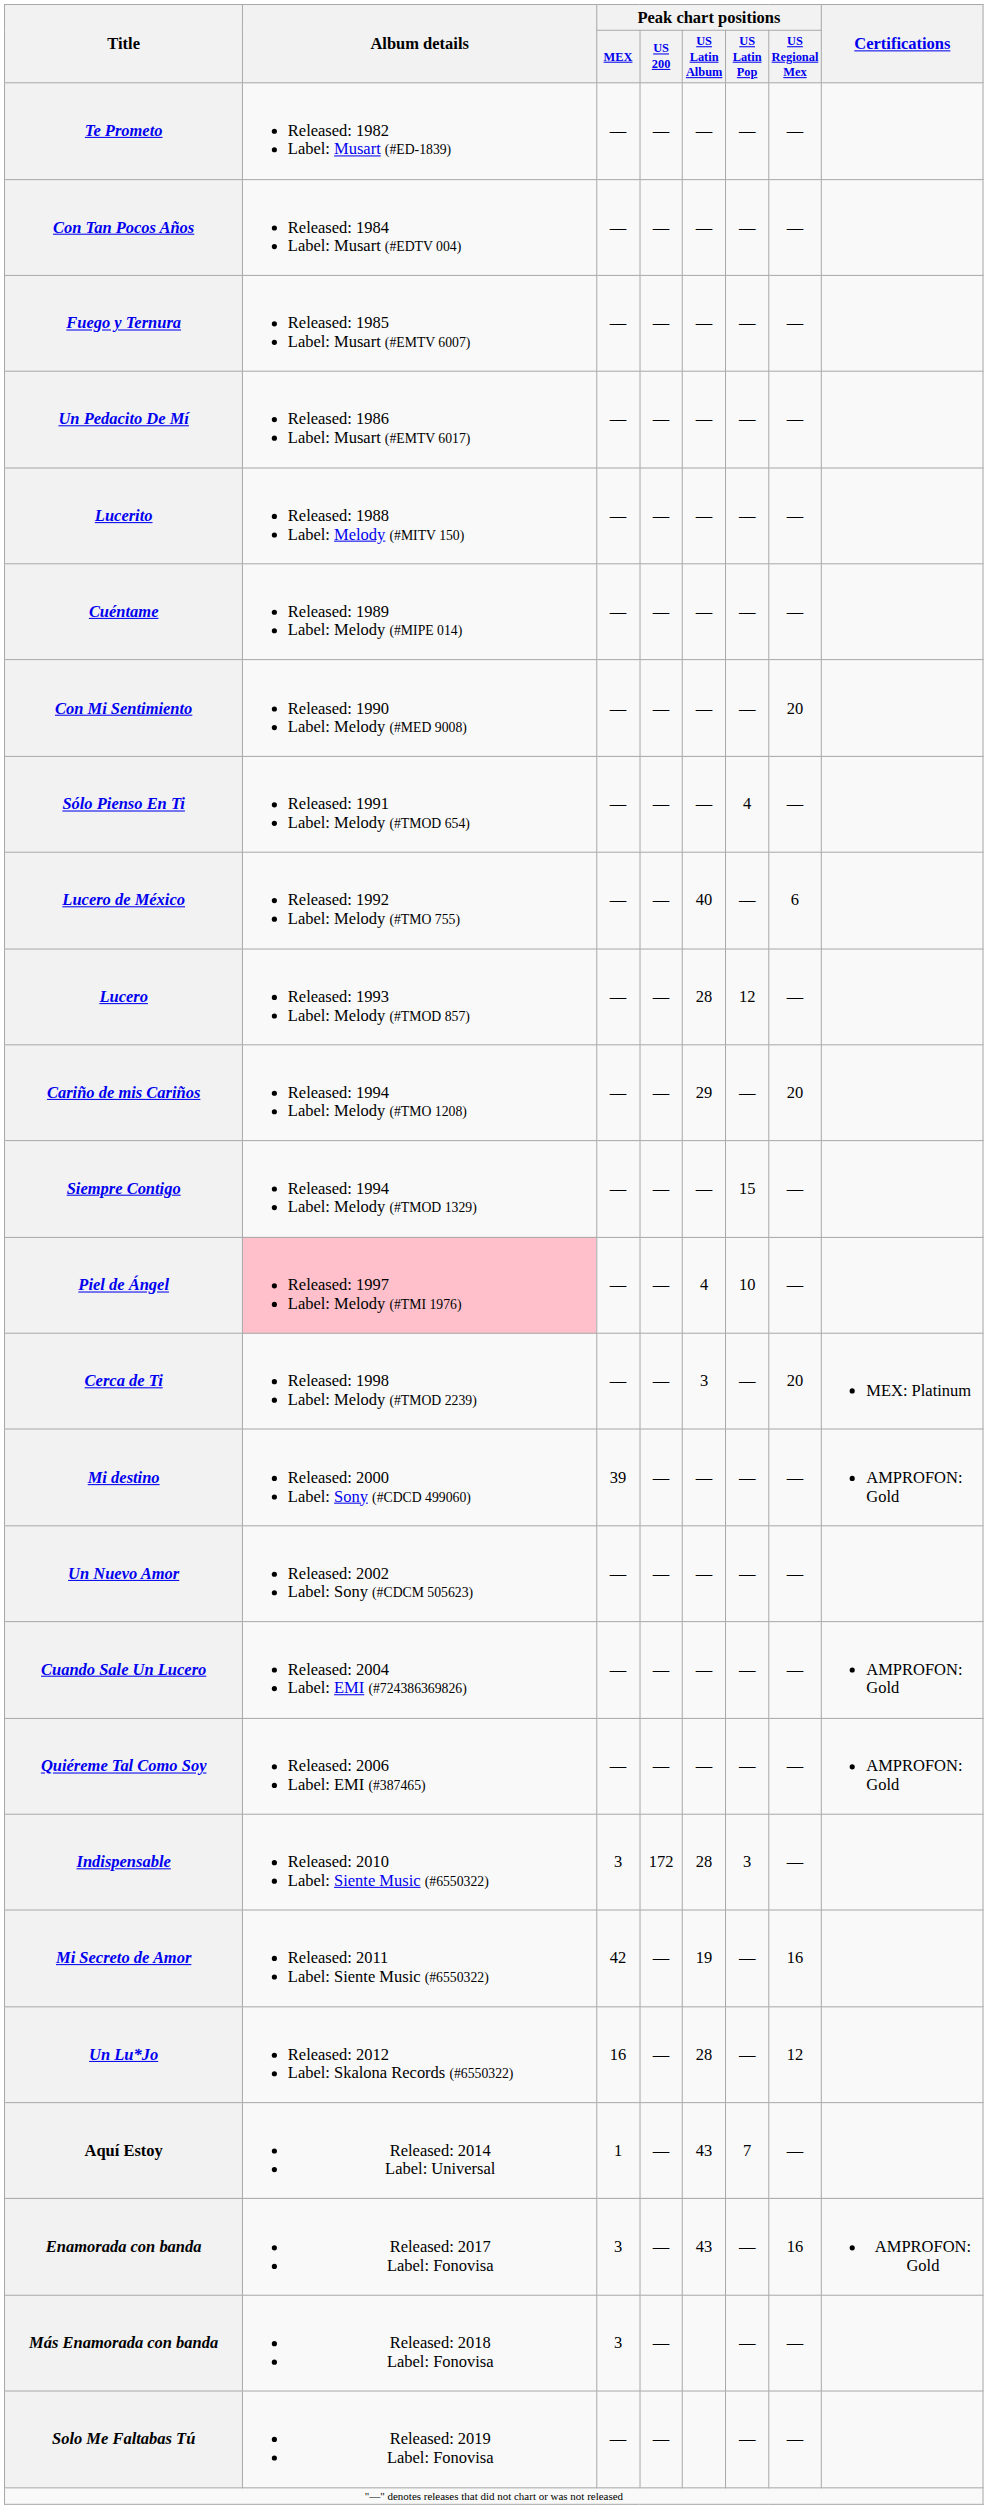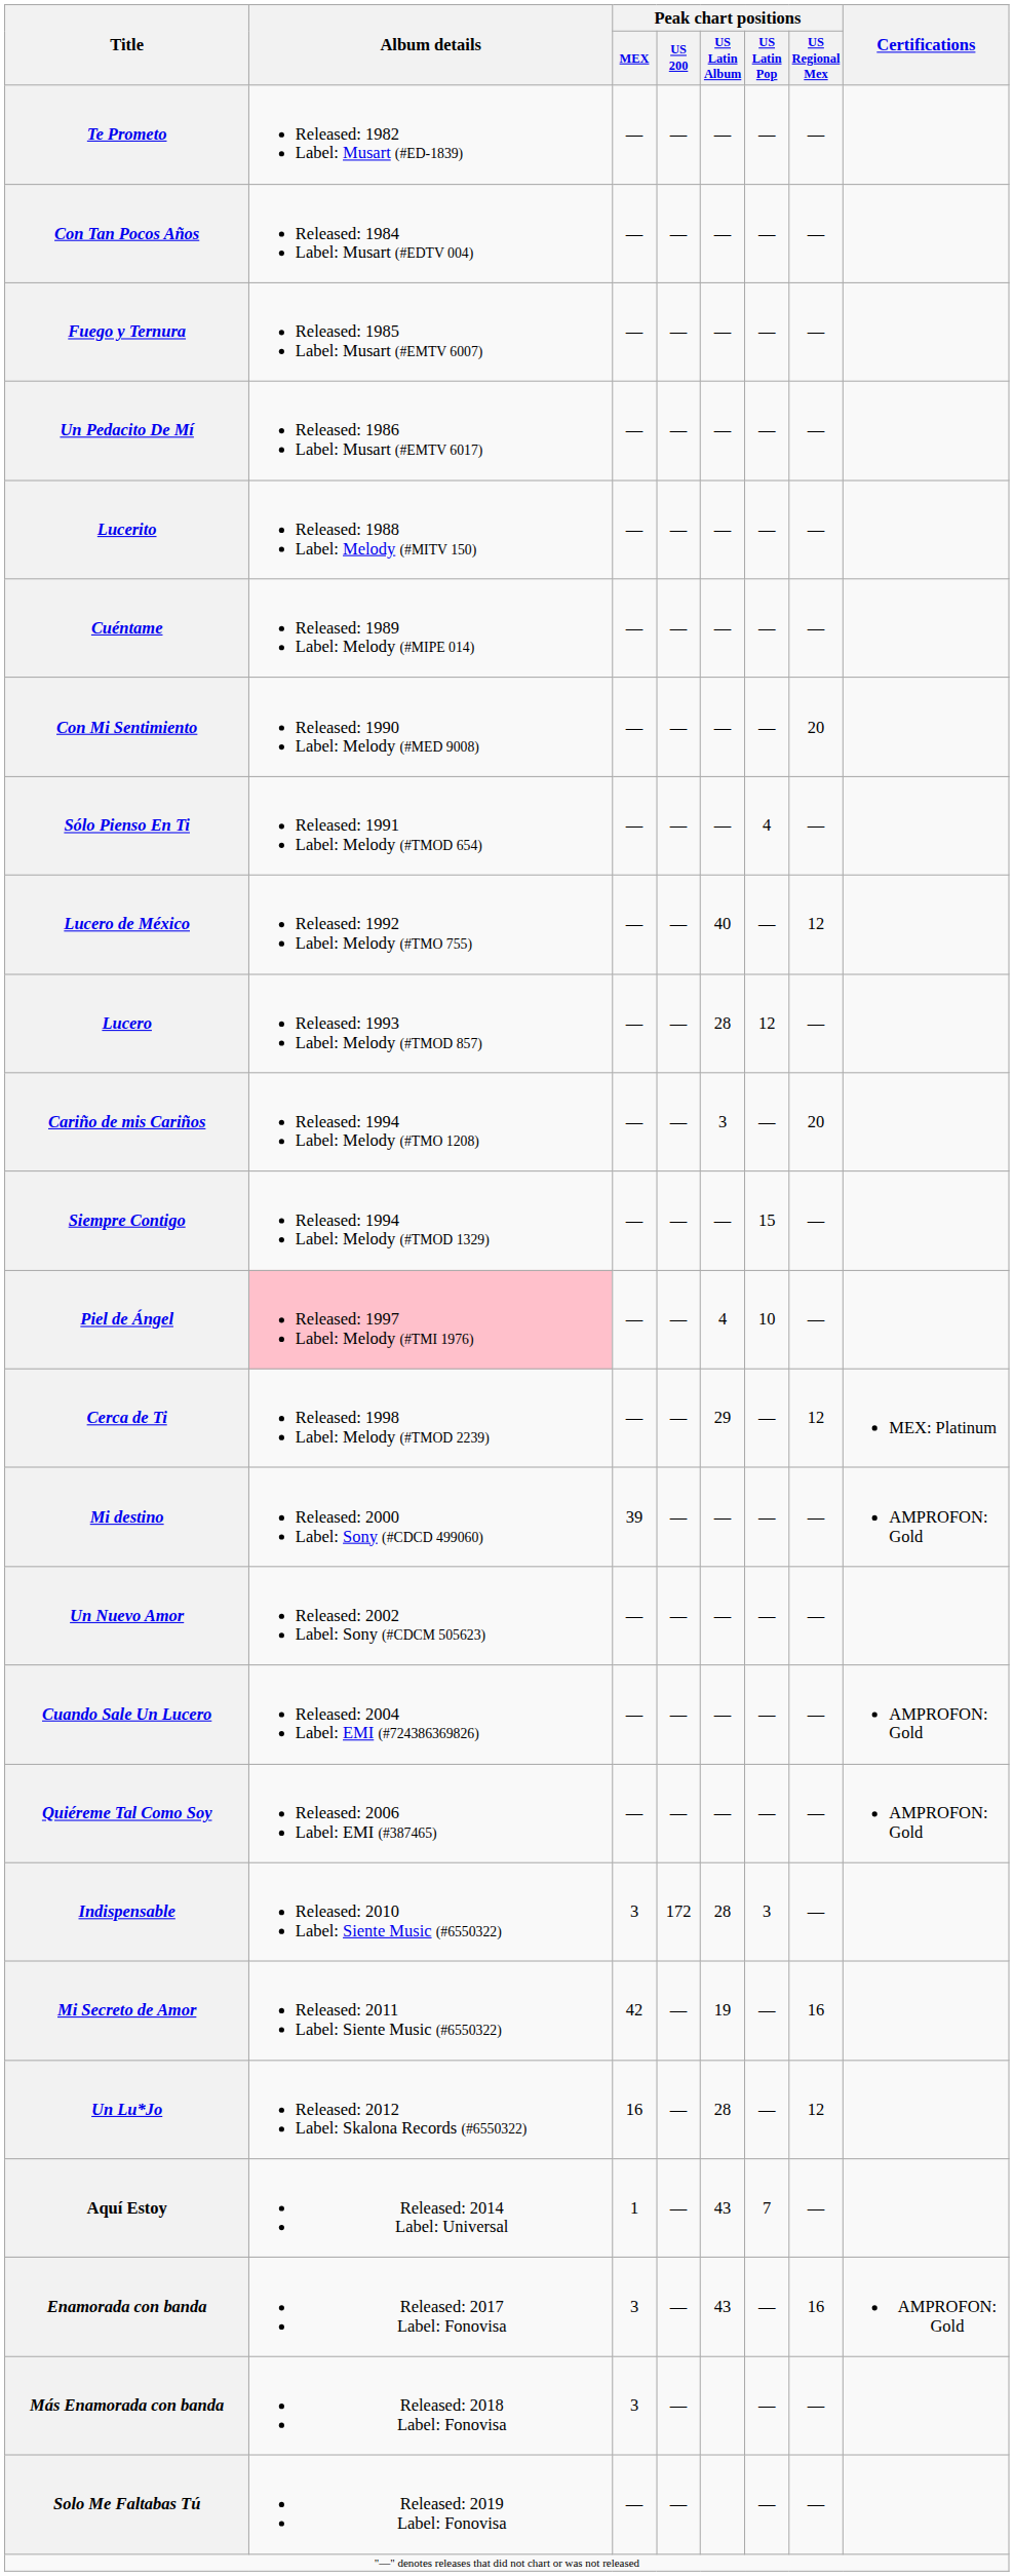 <table class="wikitable plainrowheaders" style="text-align:center;">
 <tr>
 <th rowspan="2" style="width:14em;">Title</th>
 <th rowspan="2" style="width:21em;">Album details</th>
 <th colspan="5">Peak chart positions</th>
 <th rowspan="2" style="width:150px;"><a href='#'>Certifications</a></th>
 </tr>
 <tr>
 <th style="width:3em;font-size:75%"><a href='#'>MEX</a><br></th>
 <th style="width:3em;font-size:75%;"><a href='#'>US 200</a><br></th>
 <th style="width:3em;font-size:75%;"><a href='#'>US Latin Album</a><br></th>
 <th style="width:3em;font-size:75%;"><a href='#'>US Latin Pop</a><br></th>
 <th style="width:3em;font-size:75%;"><a href='#'>US Regional Mex</a><br></th>
 </tr>
 <tr>
 <th scope="row" align="center"><em><a href='#'>Te Prometo</a> </em></th>
 <td align="left"><br><ul><li>Released: 1982</li><li>Label: <a href='#'>Musart</a> <small>(#ED-1839)</small></li></ul></td>
 <td>—</td>
 <td>—</td>
 <td>—</td>
 <td>—</td>
 <td>—</td>
 <td align=left></td>
 </tr>
 <tr>
 <th scope="row" align="center"><em><a href='#'>Con Tan Pocos Años</a> </em></th>
 <td align="left"><br><ul><li>Released: 1984</li><li>Label: Musart <small>(#EDTV 004)</small></li></ul></td>
 <td>—</td>
 <td>—</td>
 <td>—</td>
 <td>—</td>
 <td>—</td>
 <td align=left></td>
 </tr>
 <tr>
 <th scope="row" align="center"><em><a href='#'>Fuego y Ternura</a> </em></th>
 <td align="left"><br><ul><li>Released: 1985</li><li>Label: Musart <small>(#EMTV 6007)</small></li></ul></td>
 <td>—</td>
 <td>—</td>
 <td>—</td>
 <td>—</td>
 <td>—</td>
 <td align=left></td>
 </tr>
 <tr>
 <th scope="row" align="center"><em><a href='#'>Un Pedacito De Mí</a> </em></th>
 <td align="left"><br><ul><li>Released: 1986</li><li>Label: Musart <small>(#EMTV 6017)</small></li></ul></td>
 <td>—</td>
 <td>—</td>
 <td>—</td>
 <td>—</td>
 <td>—</td>
 <td align=left></td>
 </tr>
 <tr>
 <th scope="row" align="center"><em><a href='#'>Lucerito</a> </em></th>
 <td align="left"><br><ul><li>Released: 1988</li><li>Label: <a href='#'>Melody</a> <small>(#MITV 150)</small></li></ul></td>
 <td>—</td>
 <td>—</td>
 <td>—</td>
 <td>—</td>
 <td>—</td>
 <td align=left></td>
 </tr>
 <tr>
 <th scope="row" align="center"><em><a href='#'>Cuéntame</a> </em></th>
 <td align="left"><br><ul><li>Released: 1989</li><li>Label: Melody <small>(#MIPE 014)</small></li></ul></td>
 <td>—</td>
 <td>—</td>
 <td>—</td>
 <td>—</td>
 <td>—</td>
 <td align=left></td>
 </tr>
 <tr>
 <th scope="row" align="center"><em><a href='#'>Con Mi Sentimiento</a> </em></th>
 <td align="left"><br><ul><li>Released: 1990</li><li>Label: Melody <small>(#MED 9008)</small></li></ul></td>
 <td>—</td>
 <td>—</td>
 <td>—</td>
 <td>—</td>
 <td>20</td>
 <td align=left></td>
 </tr>
 <tr>
 <th scope="row" align="center"><em><a href='#'>Sólo Pienso En Ti</a> </em></th>
 <td align="left"><br><ul><li>Released: 1991</li><li>Label: Melody <small>(#TMOD 654)</small></li></ul></td>
 <td>—</td>
 <td>—</td>
 <td>—</td>
 <td>4</td>
 <td>—</td>
 <td align=left></td>
 </tr>
 <tr>
 <th scope="row" align="center"><em><a href='#'>Lucero de México</a> </em></th>
 <td align="left"><br><ul><li>Released: 1992</li><li>Label: Melody <small>(#TMO 755)</small></li></ul></td>
 <td>—</td>
 <td>—</td>
 <td>40</td>
 <td>—</td>
-<td>6</td>
+<td>12</td>
 <td align=left></td>
 </tr>
 <tr>
 <th scope="row" align="center"><em><a href='#'>Lucero</a> </em></th>
 <td align="left"><br><ul><li>Released: 1993</li><li>Label: Melody <small>(#TMOD 857)</small></li></ul></td>
 <td>—</td>
 <td>—</td>
 <td>28</td>
 <td>12</td>
 <td>—</td>
 <td align=left></td>
 </tr>
 <tr>
 <th scope="row" align="center"><em><a href='#'>Cariño de mis Cariños</a> </em></th>
 <td align="left"><br><ul><li>Released: 1994</li><li>Label: Melody <small>(#TMO 1208)</small></li></ul></td>
 <td>—</td>
 <td>—</td>
-<td>29</td>
+<td>3</td>
 <td>—</td>
 <td>20</td>
 <td align=left></td>
 </tr>
 <tr>
 <th scope="row" align="center"><em><a href='#'>Siempre Contigo</a> </em></th>
 <td align="left"><br><ul><li>Released: 1994</li><li>Label: Melody <small>(#TMOD 1329)</small></li></ul></td>
 <td>—</td>
 <td>—</td>
 <td>—</td>
 <td>15</td>
 <td>—</td>
 <td align=left></td>
 </tr>
 <tr>
 <th scope="row" align="center"><em><a href='#'>Piel de Ángel</a> </em></th>
 <td align="left" style="background: pink;"><br><ul><li>Released: 1997</li><li>Label: Melody <small>(#TMI 1976)</small></li></ul></td>
 <td>—</td>
 <td>—</td>
 <td>4</td>
 <td>10</td>
 <td>—</td>
 <td align=left></td>
 </tr>
 <tr>
 <th scope="row" align="center"><em><a href='#'>Cerca de Ti</a> </em></th>
 <td align="left"><br><ul><li>Released: 1998</li><li>Label: Melody <small>(#TMOD 2239)</small></li></ul></td>
 <td>—</td>
 <td>—</td>
-<td>3</td>
+<td>29</td>
 <td>—</td>
-<td>20</td>
+<td>12</td>
 <td align=left><br><ul><li>MEX: Platinum</li></ul></td>
 </tr>
 <tr>
 <th scope="row" align="center"><em><a href='#'>Mi destino</a> </em></th>
 <td align="left"><br><ul><li>Released: 2000</li><li>Label: <a href='#'>Sony</a> <small>(#CDCD 499060)</small></li></ul></td>
 <td>39</td>
 <td>—</td>
 <td>—</td>
 <td>—</td>
 <td>—</td>
 <td align=left><br><ul><li>AMPROFON: Gold</li></ul></td>
 </tr>
 <tr>
 <th scope="row" align="center"><em><a href='#'>Un Nuevo Amor</a> </em></th>
 <td align="left"><br><ul><li>Released: 2002</li><li>Label: Sony <small>(#CDCM 505623)</small></li></ul></td>
 <td>—</td>
 <td>—</td>
 <td>—</td>
 <td>—</td>
 <td>—</td>
 <td align=left></td>
 </tr>
 <tr>
 <th scope="row" align="center"><em><a href='#'>Cuando Sale Un Lucero</a> </em></th>
 <td align="left"><br><ul><li>Released: 2004</li><li>Label: <a href='#'>EMI</a> <small>(#724386369826)</small></li></ul></td>
 <td>—</td>
 <td>—</td>
 <td>—</td>
 <td>—</td>
 <td>—</td>
 <td align=left><br><ul><li>AMPROFON: Gold</li></ul></td>
 </tr>
 <tr>
 <th scope="row" align="center"><em><a href='#'>Quiéreme Tal Como Soy</a> </em></th>
 <td align="left"><br><ul><li>Released: 2006</li><li>Label: EMI <small>(#387465)</small></li></ul></td>
 <td>—</td>
 <td>—</td>
 <td>—</td>
 <td>—</td>
 <td>—</td>
 <td align=left><br><ul><li>AMPROFON: Gold</li></ul></td>
 </tr>
 <tr>
 <th scope="row" align="center"><em><a href='#'>Indispensable</a> </em></th>
 <td align="left"><br><ul><li>Released: 2010</li><li>Label: <a href='#'>Siente Music</a> <small>(#6550322)</small></li></ul></td>
 <td>3</td>
 <td>172</td>
 <td>28</td>
 <td>3</td>
 <td>—</td>
 <td align=left></td>
 </tr>
 <tr>
 <th scope="row" align="center"><em><a href='#'>Mi Secreto de Amor</a> </em></th>
 <td align="left"><br><ul><li>Released: 2011</li><li>Label: Siente Music <small>(#6550322)</small></li></ul></td>
 <td>42</td>
 <td>—</td>
 <td>19</td>
 <td>—</td>
 <td>16</td>
 <td align=left></td>
 </tr>
 <tr>
 <th scope="row" align="center"><em><a href='#'>Un Lu*Jo</a> </em></th>
 <td align="left"><br><ul><li>Released: 2012</li><li>Label: Skalona Records <small>(#6550322)</small></li></ul></td>
 <td>16</td>
 <td>—</td>
 <td>28</td>
 <td>—</td>
 <td>12</td>
 <td align=left></td>
 </tr>
 <tr>
 <th scope="row" align="center">Aquí Estoy</th>
 <td><br><ul><li>Released: 2014</li><li>Label: Universal</li></ul></td>
 <td>1</td>
 <td>—</td>
 <td>43</td>
 <td>7</td>
 <td>—</td>
 <td></td>
 </tr>
 <tr>
 <th scope="row" align="center"><em>Enamorada con banda</em></th>
 <td><br><ul><li>Released: 2017</li><li>Label: Fonovisa</li></ul></td>
 <td>3</td>
 <td>—</td>
 <td>43</td>
 <td>—</td>
 <td>16</td>
 <td><br><ul><li>AMPROFON: Gold</li></ul></td>
 </tr>
 <tr>
 <th scope="row" align="center"><em>Más Enamorada con banda</em></th>
 <td><br><ul><li>Released: 2018</li><li>Label: Fonovisa</li></ul></td>
 <td>3</td>
 <td>—</td>
 <td></td>
 <td>—</td>
 <td>—</td>
 <td></td>
 </tr>
 <tr>
 <th scope="row" align="center"><em>Solo Me Faltabas Tú</em></th>
 <td><br><ul><li>Released: 2019</li><li>Label: Fonovisa</li></ul></td>
 <td>—</td>
 <td>—</td>
 <td></td>
 <td>—</td>
 <td>—</td>
 <td></td>
 </tr>
 <tr>
 <td colspan="17" style="text-align:center; font-size:8pt;">"—" denotes releases that did not chart or was not released</td>
 </tr>
 </table>
